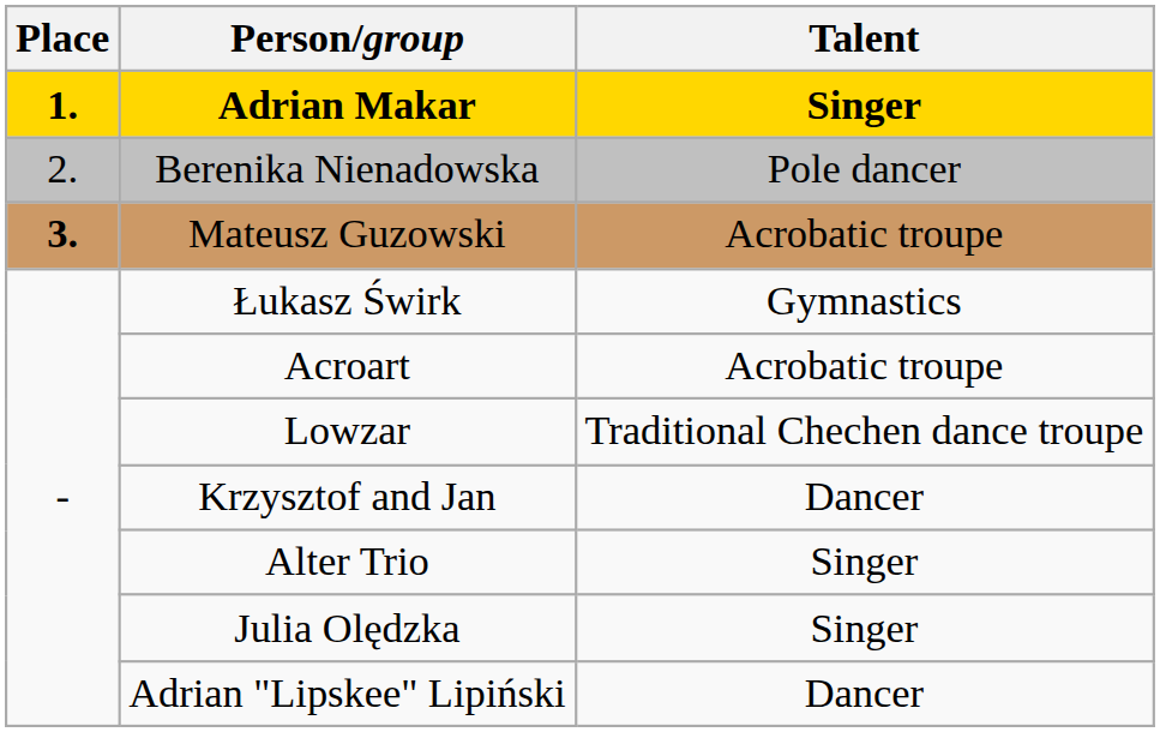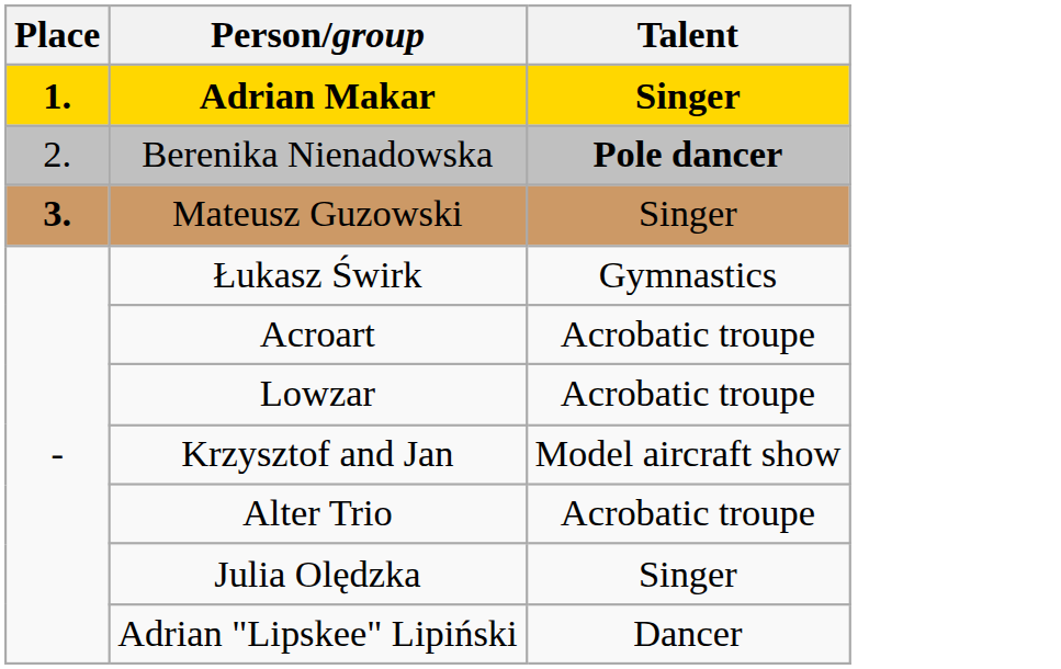 <table class="sortable wikitable" style="text-align: center;">
 <tr>
 <th>Place</th>
 <th>Person/<em>group</em></th>
 <th>Talent</th>
 </tr>
 <tr bgcolor=gold>
 <td><strong>1.</strong></td>
 <td><strong>Adrian Makar</strong></td>
 <td><strong>Singer</strong></td>
 </tr>
 <tr bgcolor=silver>
 <td>2.</td>
 <td>Berenika Nienadowska</td>
-<td>Pole dancer</td>
+<td><strong>Pole dancer</strong></td>
 </tr>
 <tr bgcolor="#cc9966">
 <td><strong>3.</strong></td>
 <td>Mateusz Guzowski</td>
-<td>Acrobatic troupe</td>
+<td>Singer</td>
 </tr>
 <tr>
 <td rowspan="7">-</td>
 <td>Łukasz Świrk</td>
 <td>Gymnastics</td>
 </tr>
 <tr>
 <td>Acroart</td>
 <td>Acrobatic troupe</td>
 </tr>
 <tr>
 <td>Lowzar</td>
-<td>Traditional Chechen dance troupe</td>
+<td>Acrobatic troupe</td>
 </tr>
 <tr>
 <td>Krzysztof and Jan</td>
-<td>Dancer</td>
+<td>Model aircraft show</td>
 </tr>
 <tr>
 <td>Alter Trio</td>
-<td>Singer</td>
+<td>Acrobatic troupe</td>
 </tr>
 <tr>
 <td>Julia Olędzka</td>
 <td>Singer</td>
 </tr>
 <tr>
 <td>Adrian "Lipskee" Lipiński</td>
 <td>Dancer</td>
 </tr>
 </table>
